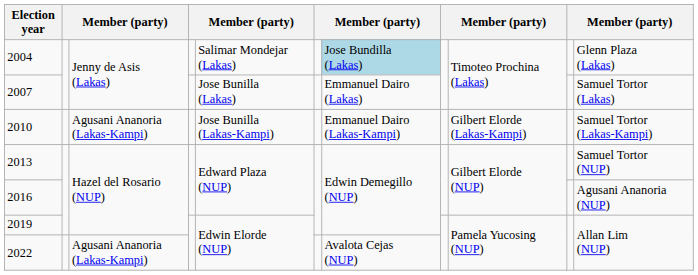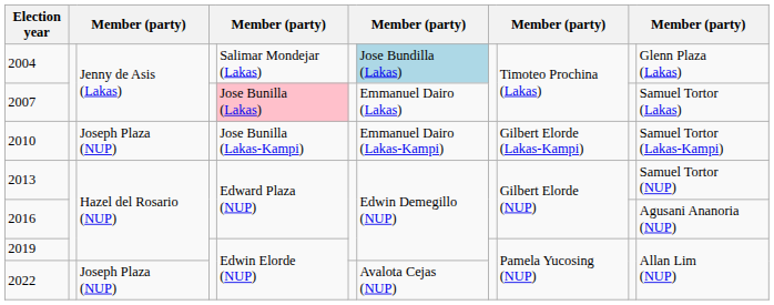 <table class=wikitable style="font-size:90%">
 <tr>
 <th width=60px>Election<br>year</th>
 <th colspan=2 width=140px>Member (party)</th>
 <th colspan=2 width=140px>Member (party)</th>
 <th colspan=2 width=140px>Member (party)</th>
 <th colspan=2 width=140px>Member (party)</th>
 <th colspan=2 width=140px>Member (party)</th>
 </tr>
 <tr>
 <td>2004</td>
 <td rowspan=2 bgcolor=></td>
 <td rowspan=2>Jenny de Asis<br>(<a href='#'>Lakas</a>)</td>
 <td bgcolor=></td>
 <td>Salimar Mondejar<br>(<a href='#'>Lakas</a>)</td>
 <td bgcolor=></td>
 <td style="background: lightblue;">Jose Bundilla<br>(<a href='#'>Lakas</a>)</td>
 <td rowspan=2 bgcolor=></td>
 <td rowspan=2>Timoteo Prochina<br>(<a href='#'>Lakas</a>)</td>
 <td bgcolor=></td>
 <td>Glenn Plaza<br>(<a href='#'>Lakas</a>)</td>
 </tr>
 <tr>
 <td>2007</td>
 <td bgcolor=></td>
-<td>Jose Bunilla<br>(<a href='#'>Lakas</a>)</td>
+<td style="background: pink;">Jose Bunilla<br>(<a href='#'>Lakas</a>)</td>
 <td bgcolor=></td>
 <td>Emmanuel Dairo<br>(<a href='#'>Lakas</a>)</td>
 <td bgcolor=></td>
 <td>Samuel Tortor<br>(<a href='#'>Lakas</a>)</td>
 </tr>
 <tr>
 <td>2010</td>
 <td bgcolor=></td>
-<td>Agusani Ananoria<br>(<a href='#'>Lakas-Kampi</a>)</td>
+<td>Joseph Plaza<br>(<a href='#'>NUP</a>)</td>
 <td bgcolor=></td>
 <td>Jose Bunilla<br>(<a href='#'>Lakas-Kampi</a>)</td>
 <td bgcolor=></td>
 <td>Emmanuel Dairo<br>(<a href='#'>Lakas-Kampi</a>)</td>
 <td bgcolor=></td>
 <td>Gilbert Elorde<br>(<a href='#'>Lakas-Kampi</a>)</td>
 <td bgcolor=></td>
 <td>Samuel Tortor<br>(<a href='#'>Lakas-Kampi</a>)</td>
 </tr>
 <tr>
 <td>2013</td>
 <td rowspan=3 bgcolor=></td>
 <td rowspan=3>Hazel del Rosario<br>(<a href='#'>NUP</a>)</td>
 <td rowspan=2 bgcolor=></td>
 <td rowspan=2>Edward Plaza<br>(<a href='#'>NUP</a>)</td>
 <td rowspan=3 bgcolor=></td>
 <td rowspan=3>Edwin Demegillo<br>(<a href='#'>NUP</a>)</td>
 <td rowspan=2 bgcolor=></td>
 <td rowspan=2>Gilbert Elorde<br>(<a href='#'>NUP</a>)</td>
 <td bgcolor=></td>
 <td>Samuel Tortor<br>(<a href='#'>NUP</a>)</td>
 </tr>
 <tr>
 <td>2016</td>
 <td bgcolor=></td>
 <td>Agusani Ananoria<br>(<a href='#'>NUP</a>)</td>
 </tr>
 <tr>
 <td>2019</td>
 <td rowspan=2 bgcolor=></td>
 <td rowspan=2>Edwin Elorde<br>(<a href='#'>NUP</a>)</td>
 <td rowspan=2 bgcolor=></td>
 <td rowspan=2>Pamela Yucosing<br>(<a href='#'>NUP</a>)</td>
 <td rowspan=2 bgcolor=></td>
 <td rowspan=2>Allan Lim<br>(<a href='#'>NUP</a>)</td>
 </tr>
 <tr>
 <td>2022</td>
 <td bgcolor=></td>
-<td>Agusani Ananoria<br>(<a href='#'>Lakas-Kampi</a>)</td>
+<td>Joseph Plaza<br>(<a href='#'>NUP</a>)</td>
 <td bgcolor=></td>
 <td>Avalota Cejas<br>(<a href='#'>NUP</a>)</td>
 </tr>
 </table>
